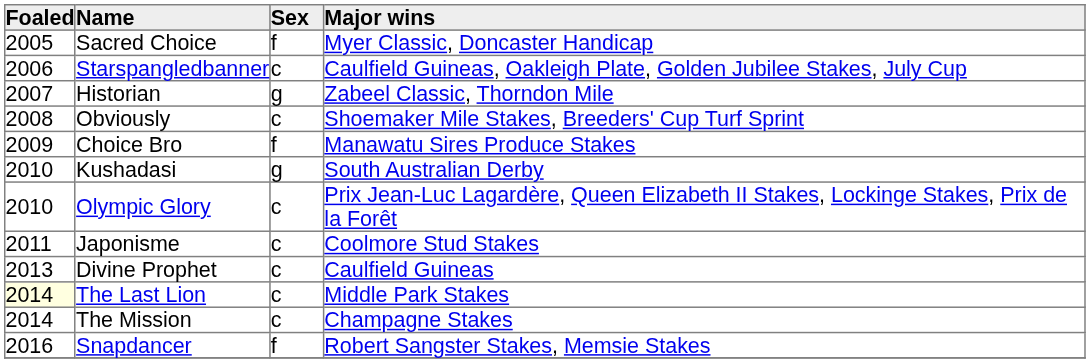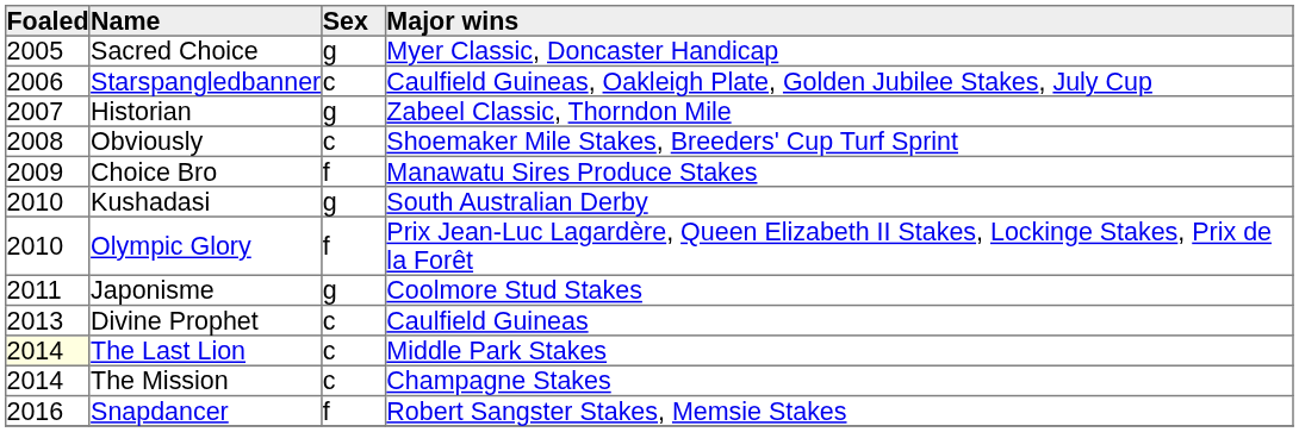 <table border="1" cellpadding="0" style="border-collapse: collapse; font-size:90%">
 <tr bgcolor="#eeeeee">
 <td width="35px"><strong>Foaled</strong></td>
 <td width="120px"><strong>Name</strong></td>
 <td width="35px"><strong>Sex</strong></td>
 <td width="510px"><strong>Major wins</strong></td>
 </tr>
 <tr>
 <td>2005</td>
 <td>Sacred Choice</td>
-<td>f</td>
+<td>g</td>
 <td><a href='#'>Myer Classic</a>, <a href='#'>Doncaster Handicap</a></td>
 </tr>
 <tr>
 <td>2006</td>
 <td><a href='#'>Starspangledbanner</a></td>
 <td>c</td>
 <td><a href='#'>Caulfield Guineas</a>, <a href='#'>Oakleigh Plate</a>, <a href='#'>Golden Jubilee Stakes</a>, <a href='#'>July Cup</a></td>
 </tr>
 <tr>
 <td>2007</td>
 <td>Historian</td>
 <td>g</td>
 <td><a href='#'>Zabeel Classic</a>, <a href='#'>Thorndon Mile</a></td>
 </tr>
 <tr>
 <td>2008</td>
 <td>Obviously</td>
 <td>c</td>
 <td><a href='#'>Shoemaker Mile Stakes</a>, <a href='#'>Breeders' Cup Turf Sprint</a></td>
 </tr>
 <tr>
 <td>2009</td>
 <td>Choice Bro</td>
 <td>f</td>
 <td><a href='#'>Manawatu Sires Produce Stakes</a></td>
 </tr>
 <tr>
 <td>2010</td>
 <td>Kushadasi</td>
 <td>g</td>
 <td><a href='#'>South Australian Derby</a></td>
 </tr>
 <tr>
 <td>2010</td>
 <td><a href='#'>Olympic Glory</a></td>
-<td>c</td>
+<td>f</td>
 <td><a href='#'>Prix Jean-Luc Lagardère</a>, <a href='#'>Queen Elizabeth II Stakes</a>, <a href='#'>Lockinge Stakes</a>, <a href='#'>Prix de la Forêt</a></td>
 </tr>
 <tr>
 <td>2011</td>
 <td>Japonisme</td>
-<td>c</td>
+<td>g</td>
 <td><a href='#'>Coolmore Stud Stakes</a></td>
 </tr>
 <tr>
 <td>2013</td>
 <td>Divine Prophet</td>
 <td>c</td>
 <td><a href='#'>Caulfield Guineas</a></td>
 </tr>
 <tr>
 <td style="background: lightyellow;">2014</td>
 <td><a href='#'>The Last Lion</a></td>
 <td>c</td>
 <td><a href='#'>Middle Park Stakes</a></td>
 </tr>
 <tr>
 <td>2014</td>
 <td>The Mission</td>
 <td>c</td>
 <td><a href='#'>Champagne Stakes</a></td>
 </tr>
 <tr>
 <td>2016</td>
 <td><a href='#'>Snapdancer</a></td>
 <td>f</td>
 <td><a href='#'>Robert Sangster Stakes</a>, <a href='#'>Memsie Stakes</a></td>
 </tr>
 <tr>
 </tr>
 </table>
